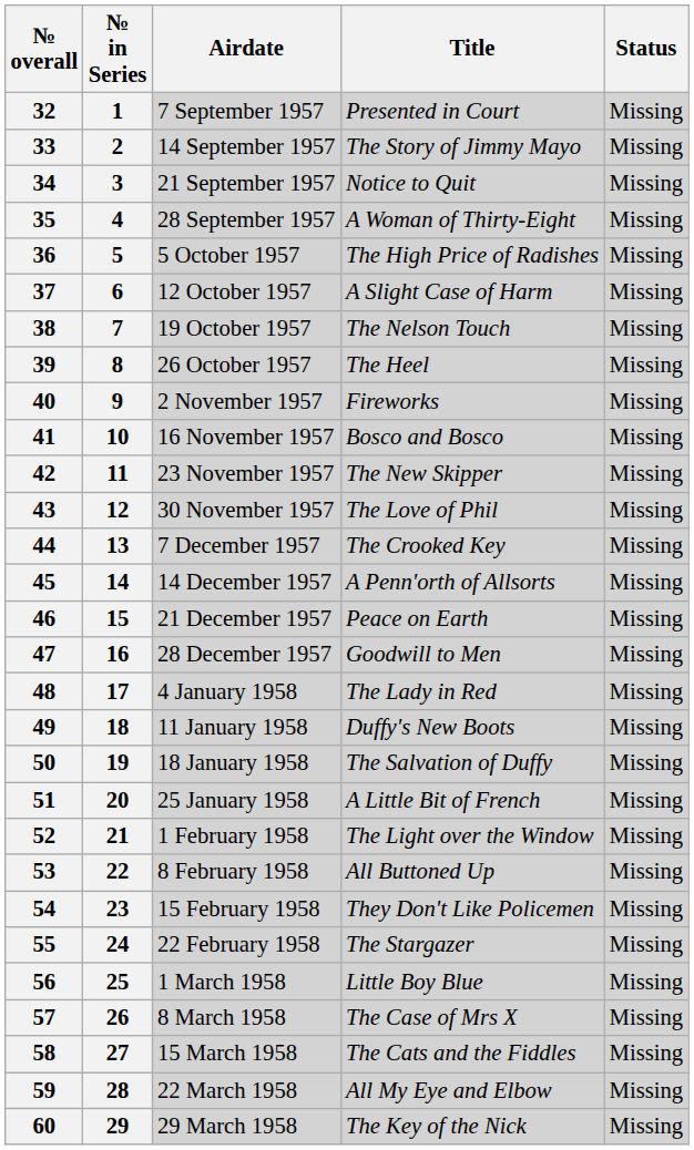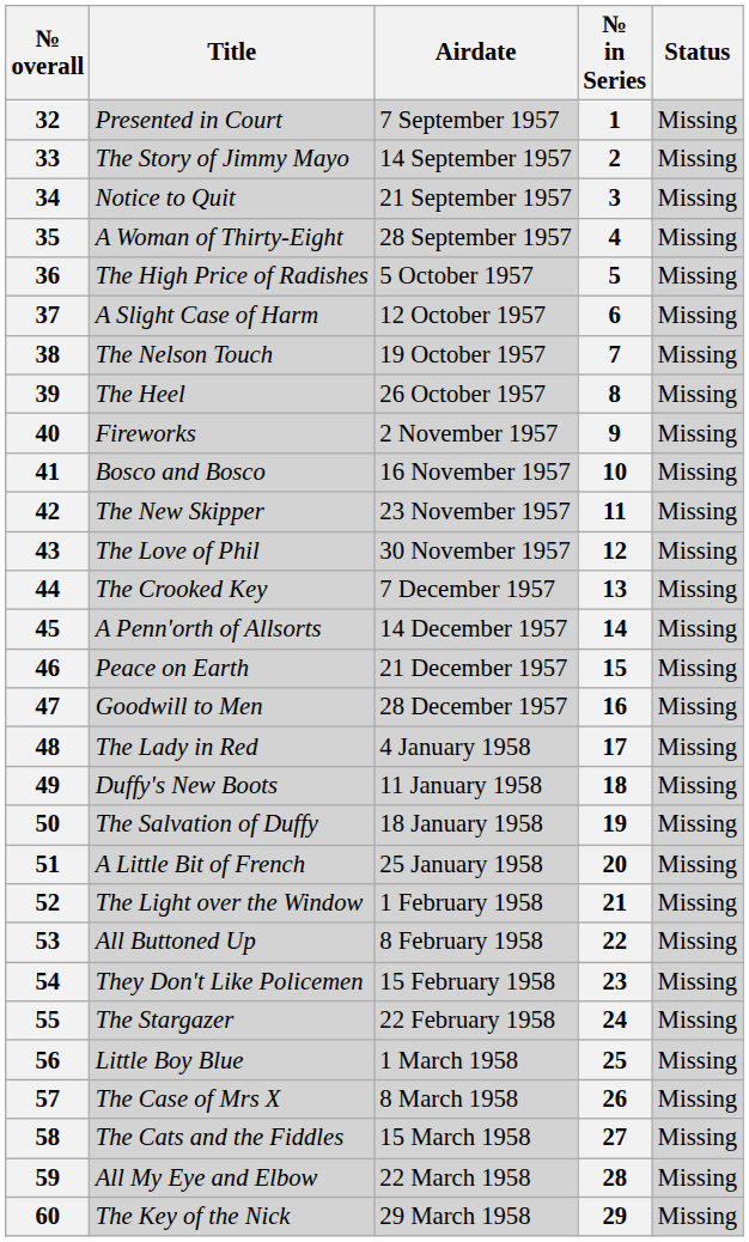 <table class="wikitable">
 <tr>
 <th>№<br>overall</th>
+<th>Title</th>
+<th>Airdate</th>
 <th>№<br>in<br>Series</th>
-<th>Airdate</th>
-<th>Title</th>
 <th>Status</th>
 </tr>
 <tr style="background:lightgrey;">
 <th style="text-align:center;">32</th>
+<td><em>Presented in Court</em></td>
+<td>7 September 1957</td>
 <th style="text-align:center;">1</th>
-<td>7 September 1957</td>
-<td><em>Presented in Court</em></td>
 <td>Missing</td>
 </tr>
 <tr style="background:lightgrey;">
 <th style="text-align:center;">33</th>
+<td><em>The Story of Jimmy Mayo</em></td>
+<td>14 September 1957</td>
 <th style="text-align:center;">2</th>
-<td>14 September 1957</td>
-<td><em>The Story of Jimmy Mayo</em></td>
 <td>Missing</td>
 </tr>
 <tr style="background:lightgrey;">
 <th style="text-align:center;">34</th>
+<td><em>Notice to Quit</em></td>
+<td>21 September 1957</td>
 <th style="text-align:center;">3</th>
-<td>21 September 1957</td>
-<td><em>Notice to Quit</em></td>
 <td>Missing</td>
 </tr>
 <tr style="background:lightgrey;">
 <th style="text-align:center;">35</th>
+<td><em>A Woman of Thirty-Eight</em></td>
+<td>28 September 1957</td>
 <th style="text-align:center;">4</th>
-<td>28 September 1957</td>
-<td><em>A Woman of Thirty-Eight</em></td>
 <td>Missing</td>
 </tr>
 <tr style="background:lightgrey;">
 <th style="text-align:center;">36</th>
+<td><em>The High Price of Radishes</em></td>
+<td>5 October 1957</td>
 <th style="text-align:center;">5</th>
-<td>5 October 1957</td>
-<td><em>The High Price of Radishes</em></td>
 <td>Missing</td>
 </tr>
 <tr style="background:lightgrey;">
 <th style="text-align:center;">37</th>
+<td><em>A Slight Case of Harm</em></td>
+<td>12 October 1957</td>
 <th style="text-align:center;">6</th>
-<td>12 October 1957</td>
-<td><em>A Slight Case of Harm</em></td>
 <td>Missing</td>
 </tr>
 <tr style="background:lightgrey;">
 <th style="text-align:center;">38</th>
+<td><em>The Nelson Touch</em></td>
+<td>19 October 1957</td>
 <th style="text-align:center;">7</th>
-<td>19 October 1957</td>
-<td><em>The Nelson Touch</em></td>
 <td>Missing</td>
 </tr>
 <tr style="background:lightgrey;">
 <th style="text-align:center;">39</th>
+<td><em>The Heel</em></td>
+<td>26 October 1957</td>
 <th style="text-align:center;">8</th>
-<td>26 October 1957</td>
-<td><em>The Heel</em></td>
 <td>Missing</td>
 </tr>
 <tr style="background:lightgrey;">
 <th style="text-align:center;">40</th>
+<td><em>Fireworks</em></td>
+<td>2 November 1957</td>
 <th style="text-align:center;">9</th>
-<td>2 November 1957</td>
-<td><em>Fireworks</em></td>
 <td>Missing</td>
 </tr>
 <tr style="background:lightgrey;">
 <th style="text-align:center;">41</th>
+<td><em>Bosco and Bosco</em></td>
+<td>16 November 1957</td>
 <th style="text-align:center;">10</th>
-<td>16 November 1957</td>
-<td><em>Bosco and Bosco</em></td>
 <td>Missing</td>
 </tr>
 <tr style="background:lightgrey;">
 <th style="text-align:center;">42</th>
+<td><em>The New Skipper</em></td>
+<td>23 November 1957</td>
 <th style="text-align:center;">11</th>
-<td>23 November 1957</td>
-<td><em>The New Skipper</em></td>
 <td>Missing</td>
 </tr>
 <tr style="background:lightgrey;">
 <th style="text-align:center;">43</th>
+<td><em>The Love of Phil</em></td>
+<td>30 November 1957</td>
 <th style="text-align:center;">12</th>
-<td>30 November 1957</td>
-<td><em>The Love of Phil</em></td>
 <td>Missing</td>
 </tr>
 <tr style="background:lightgrey;">
 <th style="text-align:center;">44</th>
+<td><em>The Crooked Key</em></td>
+<td>7 December 1957</td>
 <th style="text-align:center;">13</th>
-<td>7 December 1957</td>
-<td><em>The Crooked Key</em></td>
 <td>Missing</td>
 </tr>
 <tr style="background:lightgrey;">
 <th style="text-align:center;">45</th>
+<td><em>A Penn'orth of Allsorts</em></td>
+<td>14 December 1957</td>
 <th style="text-align:center;">14</th>
-<td>14 December 1957</td>
-<td><em>A Penn'orth of Allsorts</em></td>
 <td>Missing</td>
 </tr>
 <tr style="background:lightgrey;">
 <th style="text-align:center;">46</th>
+<td><em>Peace on Earth</em></td>
+<td>21 December 1957</td>
 <th style="text-align:center;">15</th>
-<td>21 December 1957</td>
-<td><em>Peace on Earth</em></td>
 <td>Missing</td>
 </tr>
 <tr style="background:lightgrey;">
 <th style="text-align:center;">47</th>
+<td><em>Goodwill to Men</em></td>
+<td>28 December 1957</td>
 <th style="text-align:center;">16</th>
-<td>28 December 1957</td>
-<td><em>Goodwill to Men</em></td>
 <td>Missing</td>
 </tr>
 <tr style="background:lightgrey;">
 <th style="text-align:center;">48</th>
+<td><em>The Lady in Red</em></td>
+<td>4 January 1958</td>
 <th style="text-align:center;">17</th>
-<td>4 January 1958</td>
-<td><em>The Lady in Red</em></td>
 <td>Missing</td>
 </tr>
 <tr style="background:lightgrey;">
 <th style="text-align:center;">49</th>
+<td><em>Duffy's New Boots</em></td>
+<td>11 January 1958</td>
 <th style="text-align:center;">18</th>
-<td>11 January 1958</td>
-<td><em>Duffy's New Boots</em></td>
 <td>Missing</td>
 </tr>
 <tr style="background:lightgrey;">
 <th style="text-align:center;">50</th>
+<td><em>The Salvation of Duffy</em></td>
+<td>18 January 1958</td>
 <th style="text-align:center;">19</th>
-<td>18 January 1958</td>
-<td><em>The Salvation of Duffy</em></td>
 <td>Missing</td>
 </tr>
 <tr style="background:lightgrey;">
 <th style="text-align:center;">51</th>
+<td><em>A Little Bit of French</em></td>
+<td>25 January 1958</td>
 <th style="text-align:center;">20</th>
-<td>25 January 1958</td>
-<td><em>A Little Bit of French</em></td>
 <td>Missing</td>
 </tr>
 <tr style="background:lightgrey;">
 <th style="text-align:center;">52</th>
+<td><em>The Light over the Window</em></td>
+<td>1 February 1958</td>
 <th style="text-align:center;">21</th>
-<td>1 February 1958</td>
-<td><em>The Light over the Window</em></td>
 <td>Missing</td>
 </tr>
 <tr style="background:lightgrey;">
 <th style="text-align:center;">53</th>
+<td><em>All Buttoned Up</em></td>
+<td>8 February 1958</td>
 <th style="text-align:center;">22</th>
-<td>8 February 1958</td>
-<td><em>All Buttoned Up</em></td>
 <td>Missing</td>
 </tr>
 <tr style="background:lightgrey;">
 <th style="text-align:center;">54</th>
+<td><em>They Don't Like Policemen</em></td>
+<td>15 February 1958</td>
 <th style="text-align:center;">23</th>
-<td>15 February 1958</td>
-<td><em>They Don't Like Policemen</em></td>
 <td>Missing</td>
 </tr>
 <tr style="background:lightgrey;">
 <th style="text-align:center;">55</th>
+<td><em>The Stargazer</em></td>
+<td>22 February 1958</td>
 <th style="text-align:center;">24</th>
-<td>22 February 1958</td>
-<td><em>The Stargazer</em></td>
 <td>Missing</td>
 </tr>
 <tr style="background:lightgrey;">
 <th style="text-align:center;">56</th>
+<td><em>Little Boy Blue</em></td>
+<td>1 March 1958</td>
 <th style="text-align:center;">25</th>
-<td>1 March 1958</td>
-<td><em>Little Boy Blue</em></td>
 <td>Missing</td>
 </tr>
 <tr style="background:lightgrey;">
 <th style="text-align:center;">57</th>
+<td><em>The Case of Mrs X</em></td>
+<td>8 March 1958</td>
 <th style="text-align:center;">26</th>
-<td>8 March 1958</td>
-<td><em>The Case of Mrs X</em></td>
 <td>Missing</td>
 </tr>
 <tr style="background:lightgrey;">
 <th style="text-align:center;">58</th>
+<td><em>The Cats and the Fiddles</em></td>
+<td>15 March 1958</td>
 <th style="text-align:center;">27</th>
-<td>15 March 1958</td>
-<td><em>The Cats and the Fiddles</em></td>
 <td>Missing</td>
 </tr>
 <tr style="background:lightgrey;">
 <th style="text-align:center;">59</th>
+<td><em>All My Eye and Elbow</em></td>
+<td>22 March 1958</td>
 <th style="text-align:center;">28</th>
-<td>22 March 1958</td>
-<td><em>All My Eye and Elbow</em></td>
 <td>Missing</td>
 </tr>
 <tr style="background:lightgrey;">
 <th style="text-align:center;">60</th>
+<td><em>The Key of the Nick</em></td>
+<td>29 March 1958</td>
 <th style="text-align:center;">29</th>
-<td>29 March 1958</td>
-<td><em>The Key of the Nick</em></td>
 <td>Missing</td>
 </tr>
 </table>
